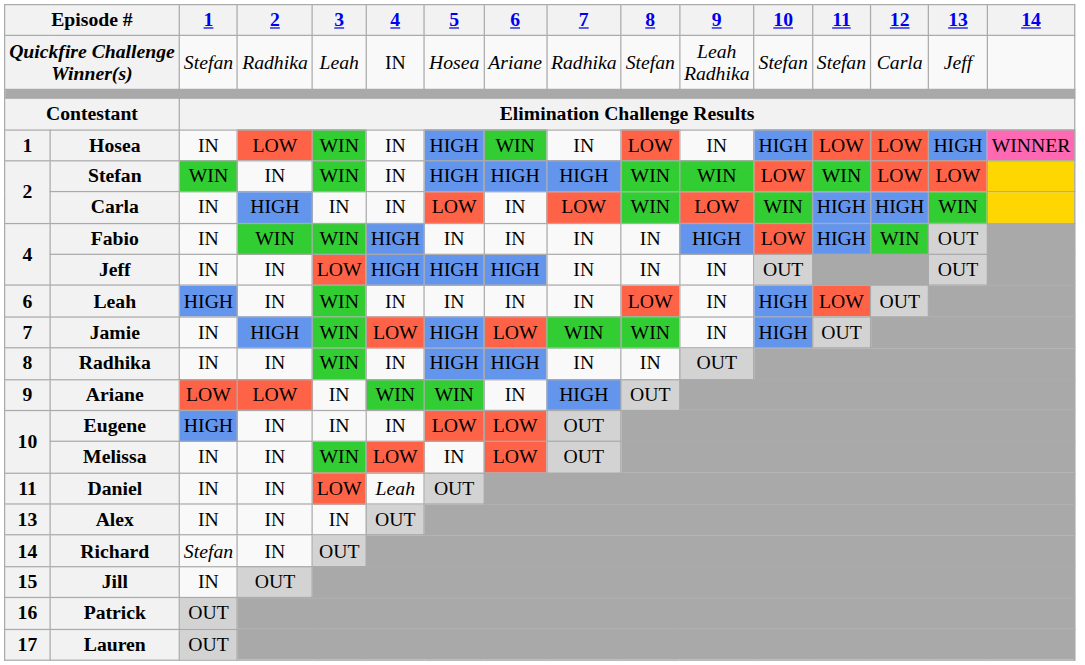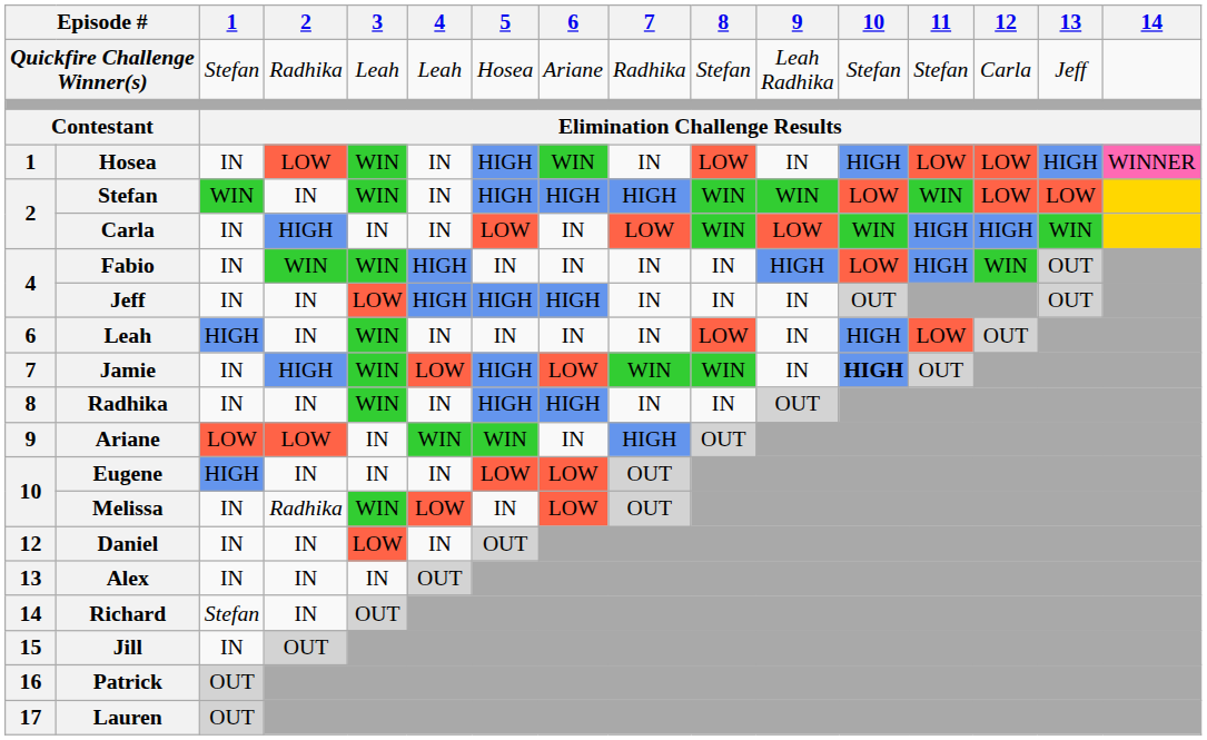 <table class="wikitable" style="text-align:center; font-size:100%">
 <tr>
 <th colspan=2>Episode #</th>
 <th><a href='#'>1</a></th>
 <th><a href='#'>2</a></th>
 <th><a href='#'>3</a></th>
 <th><a href='#'>4</a></th>
 <th><a href='#'>5</a></th>
 <th><a href='#'>6</a></th>
 <th><a href='#'>7</a></th>
 <th><a href='#'>8</a></th>
 <th><a href='#'>9</a></th>
 <th><a href='#'>10</a></th>
 <th><a href='#'>11</a></th>
 <th><a href='#'>12</a></th>
 <th><a href='#'>13</a></th>
 <th><a href='#'>14</a></th>
 </tr>
 <tr>
 <th colspan=2><em>Quickfire Challenge<br>Winner(s)</em></th>
 <td><em>Stefan</em></td>
 <td><em>Radhika</em></td>
 <td><em>Leah</em></td>
-<td>IN</td>
+<td><em>Leah</em></td>
 <td><em>Hosea</em></td>
 <td><em>Ariane</em></td>
 <td><em>Radhika</em></td>
 <td><em>Stefan</em></td>
 <td><em>Leah<br>Radhika</em></td>
 <td><em>Stefan</em></td>
 <td><em>Stefan</em></td>
 <td><em>Carla</em></td>
 <td><em>Jeff</em></td>
 <td></td>
 </tr>
 <tr>
 <td colspan="19" style="background:darkgrey;"></td>
 </tr>
 <tr>
 <th colspan=2>Contestant</th>
 <th colspan="17">Elimination Challenge Results</th>
 </tr>
 <tr>
 <th>1</th>
 <th>Hosea</th>
 <td>IN</td>
 <td style="background:tomato;">LOW</td>
 <td style="background:limegreen;">WIN</td>
 <td>IN</td>
 <td style="background:cornflowerblue;">HIGH</td>
 <td style="background:limegreen;">WIN</td>
 <td>IN</td>
 <td style="background:tomato;">LOW</td>
 <td>IN</td>
 <td style="background:cornflowerblue;">HIGH</td>
 <td style="background:tomato;">LOW</td>
 <td style="background:tomato;">LOW</td>
 <td style="background:cornflowerblue;">HIGH</td>
 <td style="background:hotpink;">WINNER</td>
 </tr>
 <tr>
 <th rowspan="2">2</th>
 <th>Stefan</th>
 <td style="background:limegreen;">WIN</td>
 <td>IN</td>
 <td style="background:limegreen;">WIN</td>
 <td>IN</td>
 <td style="background:cornflowerblue;">HIGH</td>
 <td style="background:cornflowerblue;">HIGH</td>
 <td style="background:cornflowerblue;">HIGH</td>
 <td style="background:limegreen;">WIN</td>
 <td style="background:limegreen;">WIN</td>
 <td style="background:tomato;">LOW</td>
 <td style="background:limegreen;">WIN</td>
 <td style="background:tomato;">LOW</td>
 <td style="background:tomato;">LOW</td>
 <td style="background:gold;"></td>
 </tr>
 <tr>
 <th>Carla</th>
 <td>IN</td>
 <td style="background:cornflowerblue;">HIGH</td>
 <td>IN</td>
 <td>IN</td>
 <td style="background:tomato;">LOW</td>
 <td>IN</td>
 <td style="background:tomato;">LOW</td>
 <td style="background:limegreen;">WIN</td>
 <td style="background:tomato;">LOW</td>
 <td style="background:limegreen;">WIN</td>
 <td style="background:cornflowerblue;">HIGH</td>
 <td style="background:cornflowerblue;">HIGH</td>
 <td style="background:limegreen;">WIN</td>
 <td style="background:gold;"></td>
 </tr>
 <tr>
 <th rowspan="2">4</th>
 <th>Fabio</th>
 <td>IN</td>
 <td style="background:limegreen;">WIN</td>
 <td style="background:limegreen;">WIN</td>
 <td style="background:cornflowerblue;">HIGH</td>
 <td>IN</td>
 <td>IN</td>
 <td>IN</td>
 <td>IN</td>
 <td style="background:cornflowerblue;">HIGH</td>
 <td style="background:tomato;">LOW</td>
 <td style="background:cornflowerblue;">HIGH</td>
 <td style="background:limegreen;">WIN</td>
 <td style="background:lightgrey;">OUT</td>
 <td style="background:darkgrey;" colspan="1"></td>
 </tr>
 <tr>
 <th>Jeff</th>
 <td>IN</td>
 <td>IN</td>
 <td style="background:tomato;">LOW</td>
 <td style="background:cornflowerblue;">HIGH</td>
 <td style="background:cornflowerblue;">HIGH</td>
 <td style="background:cornflowerblue;">HIGH</td>
 <td>IN</td>
 <td>IN</td>
 <td>IN</td>
 <td style="background:lightgrey;">OUT</td>
 <td style="background:darkgrey;" colspan="2"></td>
 <td style="background:lightgrey;">OUT</td>
 <td style="background:darkgrey;" colspan="1"></td>
 </tr>
 <tr>
 <th>6</th>
 <th>Leah</th>
 <td style="background:cornflowerblue;">HIGH</td>
 <td>IN</td>
 <td style="background:limegreen;">WIN</td>
 <td>IN</td>
 <td>IN</td>
 <td>IN</td>
 <td>IN</td>
 <td style="background:tomato;">LOW</td>
 <td>IN</td>
 <td style="background:cornflowerblue;">HIGH</td>
 <td style="background:tomato;">LOW</td>
 <td style="background:lightgrey;">OUT</td>
 <td style="background:darkgrey;" colspan="2"></td>
 </tr>
 <tr>
 <th>7</th>
 <th>Jamie</th>
 <td>IN</td>
 <td style="background:cornflowerblue;">HIGH</td>
 <td style="background:limegreen;">WIN</td>
 <td style="background:tomato;">LOW</td>
 <td style="background:cornflowerblue;">HIGH</td>
 <td style="background:tomato;">LOW</td>
 <td style="background:limegreen;">WIN</td>
 <td style="background:limegreen;">WIN</td>
 <td>IN</td>
-<td style="background:cornflowerblue;">HIGH</td>
+<td style="background:cornflowerblue;"><strong>HIGH</strong></td>
 <td style="background:lightgrey;">OUT</td>
 <td style="background:darkgrey;" colspan="3"></td>
 </tr>
 <tr>
 <th>8</th>
 <th>Radhika</th>
 <td>IN</td>
 <td>IN</td>
 <td style="background:limegreen;">WIN</td>
 <td>IN</td>
 <td style="background:cornflowerblue;">HIGH</td>
 <td style="background:cornflowerblue;">HIGH</td>
 <td>IN</td>
 <td>IN</td>
 <td style="background:lightgrey;">OUT</td>
 <td style="background:darkgrey;" colspan="5"></td>
 </tr>
 <tr>
 <th>9</th>
 <th>Ariane</th>
 <td style="background:tomato;">LOW</td>
 <td style="background:tomato;">LOW</td>
 <td>IN</td>
 <td style="background:limegreen;">WIN</td>
 <td style="background:limegreen;">WIN</td>
 <td>IN</td>
 <td style="background:cornflowerblue;">HIGH</td>
 <td style="background:lightgrey;">OUT</td>
 <td style="background:darkgrey;" colspan="6"></td>
 </tr>
 <tr>
 <th rowspan="2">10</th>
 <th>Eugene</th>
 <td style="background:cornflowerblue;">HIGH</td>
 <td>IN</td>
 <td>IN</td>
 <td>IN</td>
 <td style="background:tomato;">LOW</td>
 <td style="background:tomato;">LOW</td>
 <td style="background:lightgrey;">OUT</td>
 <td style="background:darkgrey;" colspan="7"></td>
 </tr>
 <tr>
 <th>Melissa</th>
 <td>IN</td>
-<td>IN</td>
+<td><em>Radhika</em></td>
 <td style="background:limegreen;">WIN</td>
 <td style="background:tomato;">LOW</td>
 <td>IN</td>
 <td style="background:tomato;">LOW</td>
 <td style="background:lightgrey;">OUT</td>
 <td style="background:darkgrey;" colspan="7"></td>
 </tr>
 <tr>
-<th>11</th>
+<th>12</th>
 <th>Daniel</th>
 <td>IN</td>
 <td>IN</td>
 <td style="background:tomato;">LOW</td>
-<td><em>Leah</em></td>
+<td>IN</td>
 <td style="background:lightgrey;">OUT</td>
 <td style="background:darkgrey;" colspan="9"></td>
 </tr>
 <tr>
 <th>13</th>
 <th>Alex</th>
 <td>IN</td>
 <td>IN</td>
 <td>IN</td>
 <td style="background:lightgrey;">OUT</td>
 <td style="background:darkgrey;" colspan="10"></td>
 </tr>
 <tr>
 <th>14</th>
 <th>Richard</th>
 <td><em>Stefan</em></td>
 <td>IN</td>
 <td style="background:lightgrey;">OUT</td>
 <td style="background:darkgrey;" colspan="11"></td>
 </tr>
 <tr>
 <th>15</th>
 <th>Jill</th>
 <td>IN</td>
 <td style="background:lightgrey;">OUT</td>
 <td style="background:darkgrey;" colspan="12"></td>
 </tr>
 <tr>
 <th>16</th>
 <th>Patrick</th>
 <td style="background:lightgrey;">OUT</td>
 <td style="background:darkgrey;" colspan="13"></td>
 </tr>
 <tr>
 <th>17</th>
 <th>Lauren</th>
 <td style="background:lightgrey;">OUT</td>
 <td style="background:darkgrey;" colspan="13"></td>
 </tr>
 </table>
